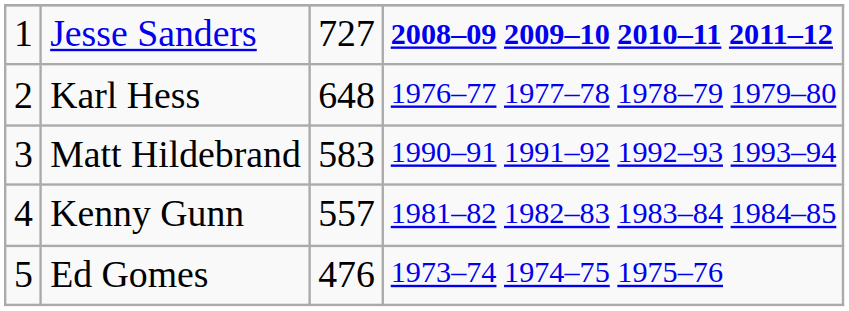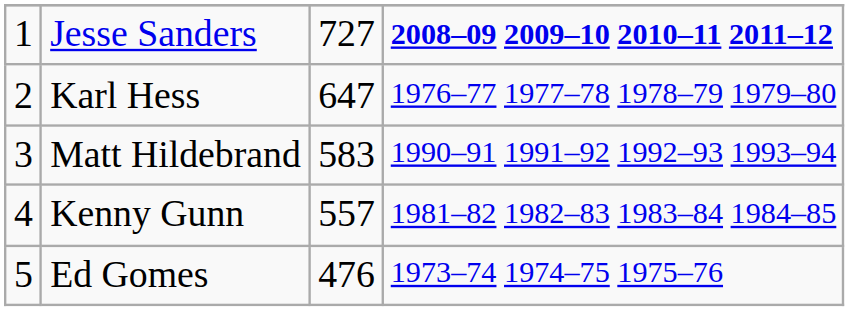 <table class="wikitable">
 <tr>
 </tr>
 <tr>
 <td>1</td>
 <td><a href='#'>Jesse Sanders</a></td>
 <td>727</td>
 <td style="font-size:80%;"><strong><a href='#'>2008–09</a> <a href='#'>2009–10</a> <a href='#'>2010–11</a> <a href='#'>2011–12</a></strong></td>
 </tr>
 <tr>
 <td>2</td>
 <td>Karl Hess</td>
-<td>648</td>
+<td>647</td>
 <td style="font-size:80%;"><a href='#'>1976–77</a> <a href='#'>1977–78</a> <a href='#'>1978–79</a> <a href='#'>1979–80</a></td>
 </tr>
 <tr>
 <td>3</td>
 <td>Matt Hildebrand</td>
 <td>583</td>
 <td style="font-size:80%;"><a href='#'>1990–91</a> <a href='#'>1991–92</a> <a href='#'>1992–93</a> <a href='#'>1993–94</a></td>
 </tr>
 <tr>
 <td>4</td>
 <td>Kenny Gunn</td>
 <td>557</td>
 <td style="font-size:80%;"><a href='#'>1981–82</a> <a href='#'>1982–83</a> <a href='#'>1983–84</a> <a href='#'>1984–85</a></td>
 </tr>
 <tr>
 <td>5</td>
 <td>Ed Gomes</td>
 <td>476</td>
 <td style="font-size:80%;"><a href='#'>1973–74</a> <a href='#'>1974–75</a> <a href='#'>1975–76</a></td>
 </tr>
 </table>
